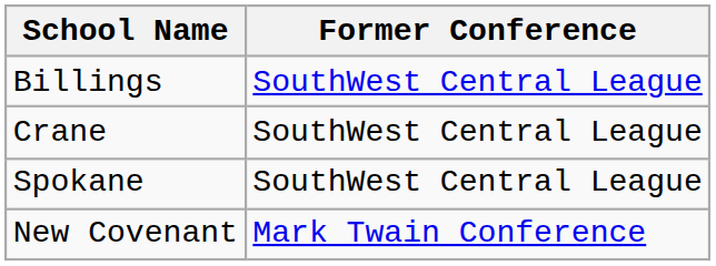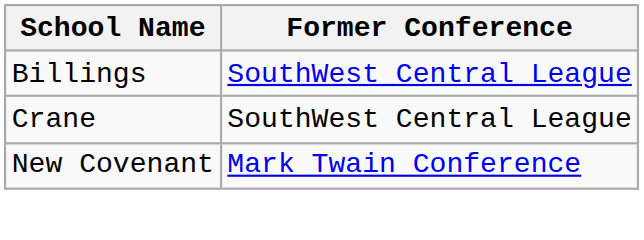 <table class="wikitable">
 <tr>
 <th>School Name</th>
 <th>Former Conference</th>
 </tr>
 <tr>
 <td>Billings</td>
 <td><a href='#'>SouthWest Central League</a></td>
 </tr>
 <tr>
 <td>Crane</td>
 <td>SouthWest Central League</td>
 </tr>
 <tr>
-<td>Spokane</td>
-<td>SouthWest Central League</td>
-</tr>
-<tr>
 <td>New Covenant</td>
 <td><a href='#'>Mark Twain Conference</a></td>
 </tr>
 </table>
